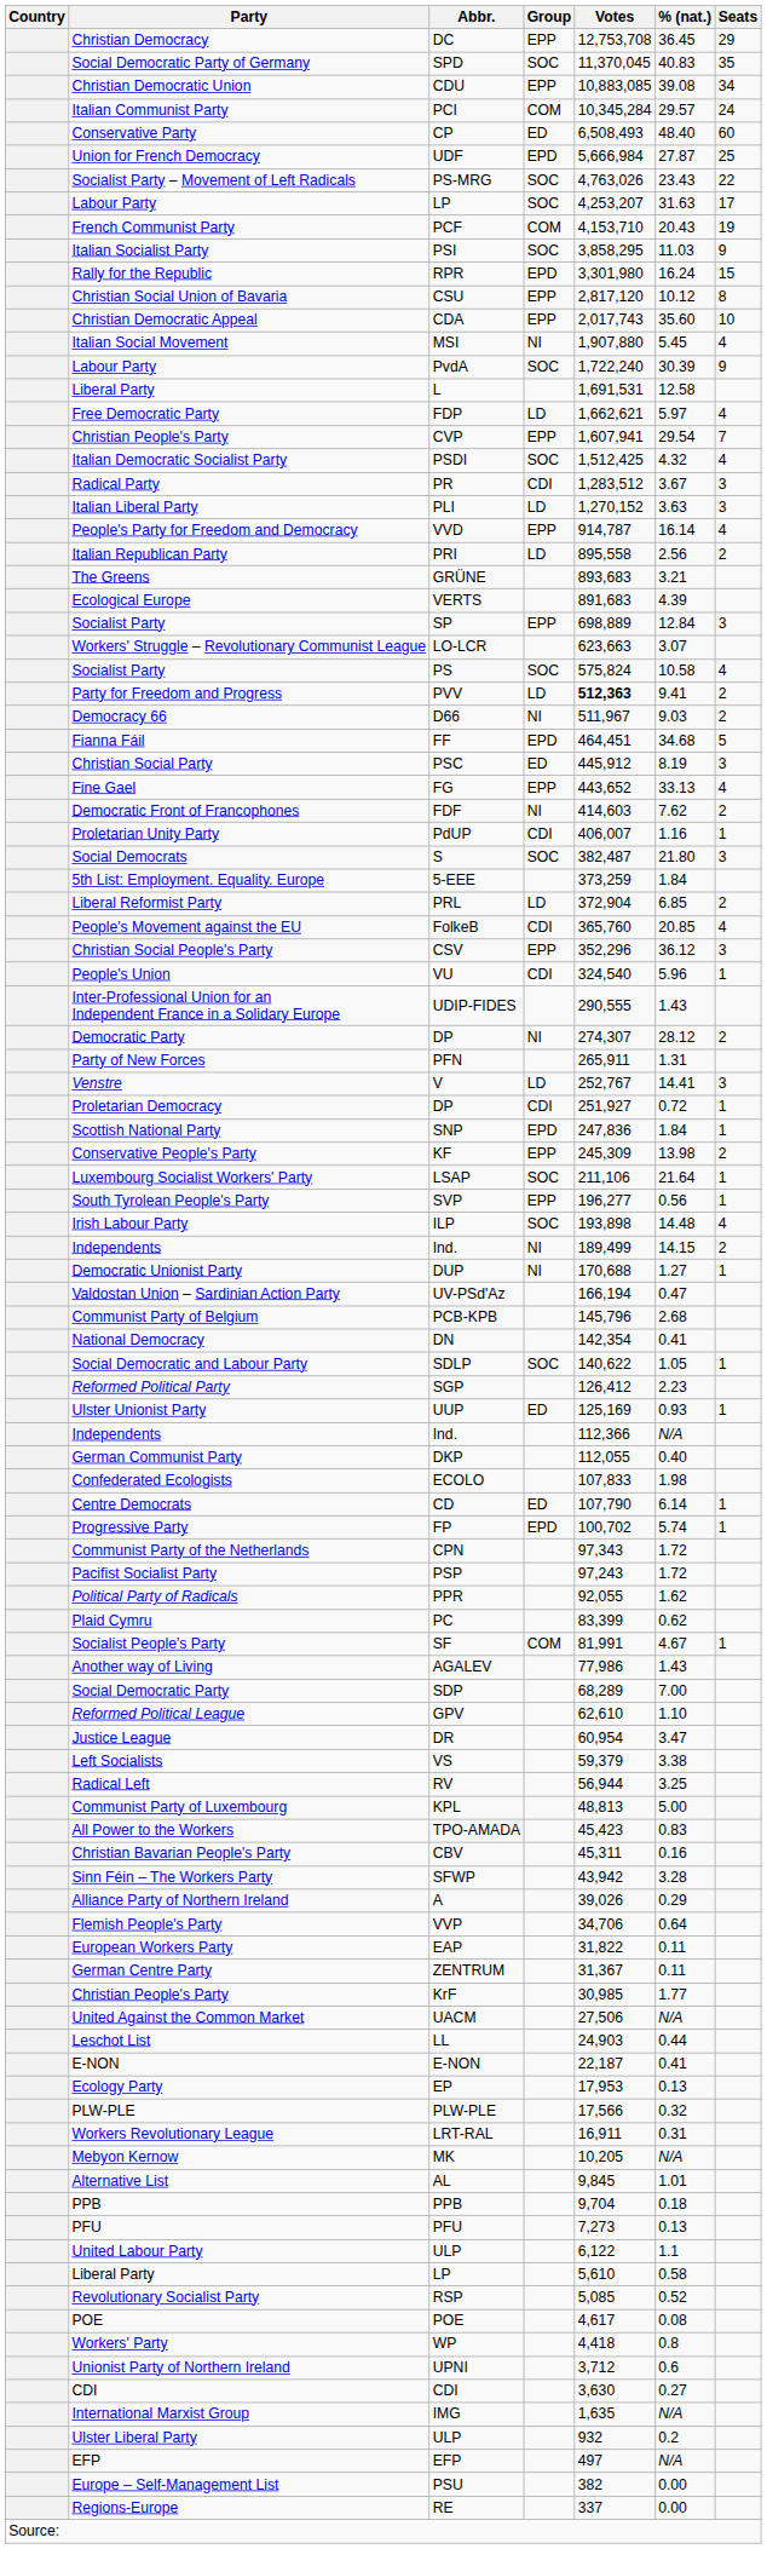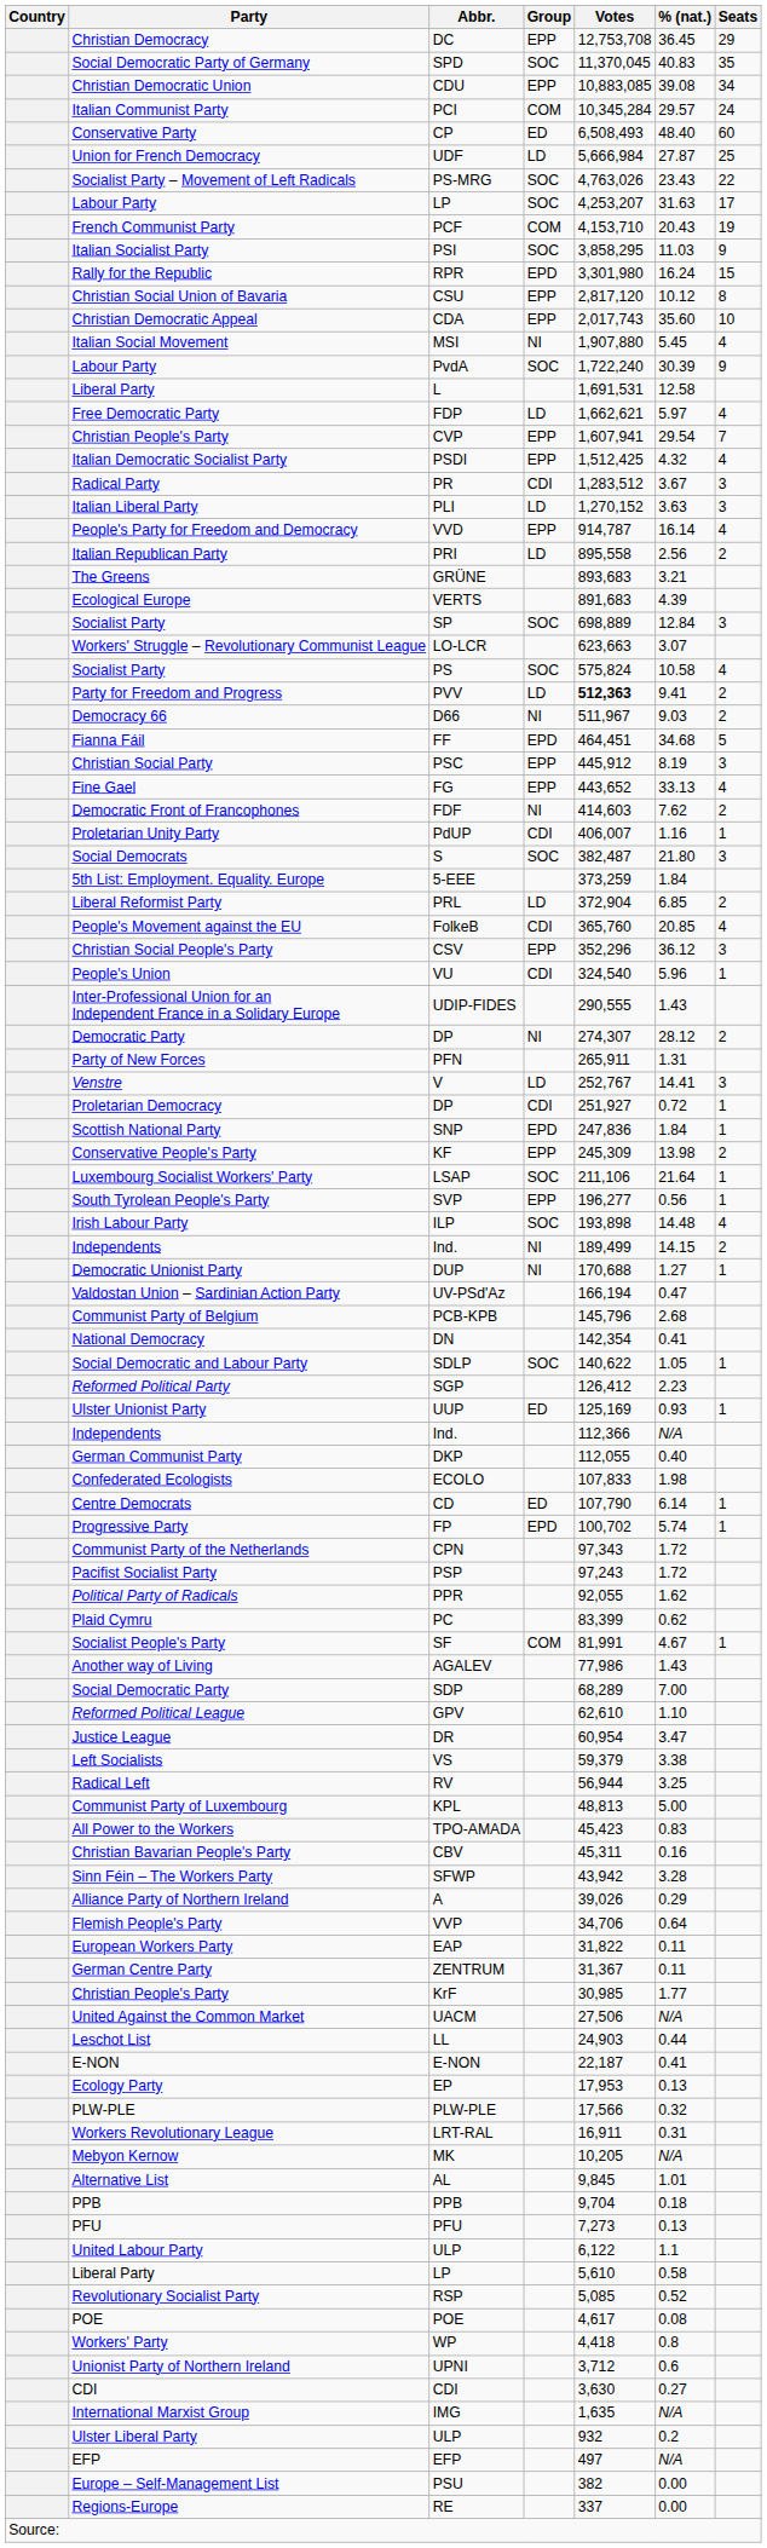 <table class="sortable wikitable">
 <tr>
 <th>Country</th>
 <th>Party</th>
 <th>Abbr.</th>
 <th>Group</th>
 <th>Votes</th>
 <th>% (nat.)</th>
 <th>Seats</th>
 </tr>
 <tr>
 <th style="text-align:left;"></th>
 <td><a href='#'>Christian Democracy</a></td>
 <td>DC</td>
 <td>EPP</td>
 <td>12,753,708</td>
 <td>36.45</td>
 <td>29</td>
 </tr>
 <tr>
 <th style="text-align:left;"></th>
 <td><a href='#'>Social Democratic Party of Germany</a></td>
 <td>SPD</td>
 <td>SOC</td>
 <td>11,370,045</td>
 <td>40.83</td>
 <td>35</td>
 </tr>
 <tr>
 <th style="text-align:left;"></th>
 <td><a href='#'>Christian Democratic Union</a></td>
 <td>CDU</td>
 <td>EPP</td>
 <td>10,883,085</td>
 <td>39.08</td>
 <td>34</td>
 </tr>
 <tr>
 <th style="text-align:left;"></th>
 <td><a href='#'>Italian Communist Party</a></td>
 <td>PCI</td>
 <td>COM</td>
 <td>10,345,284</td>
 <td>29.57</td>
 <td>24</td>
 </tr>
 <tr>
 <th style="text-align:left;"></th>
 <td><a href='#'>Conservative Party</a></td>
 <td>CP</td>
 <td>ED</td>
 <td>6,508,493</td>
 <td>48.40</td>
 <td>60</td>
 </tr>
 <tr>
 <th style="text-align:left;"></th>
 <td><a href='#'>Union for French Democracy</a></td>
 <td>UDF</td>
-<td>EPD</td>
+<td>LD</td>
 <td>5,666,984</td>
 <td>27.87</td>
 <td>25</td>
 </tr>
 <tr>
 <th style="text-align:left;"></th>
 <td><a href='#'>Socialist Party</a> – <a href='#'>Movement of Left Radicals</a></td>
 <td>PS-MRG</td>
 <td>SOC</td>
 <td>4,763,026</td>
 <td>23.43</td>
 <td>22</td>
 </tr>
 <tr>
 <th style="text-align:left;"></th>
 <td><a href='#'>Labour Party</a></td>
 <td>LP</td>
 <td>SOC</td>
 <td>4,253,207</td>
 <td>31.63</td>
 <td>17</td>
 </tr>
 <tr>
 <th style="text-align:left;"></th>
 <td><a href='#'>French Communist Party</a></td>
 <td>PCF</td>
 <td>COM</td>
 <td>4,153,710</td>
 <td>20.43</td>
 <td>19</td>
 </tr>
 <tr>
 <th style="text-align:left;"></th>
 <td><a href='#'>Italian Socialist Party</a></td>
 <td>PSI</td>
 <td>SOC</td>
 <td>3,858,295</td>
 <td>11.03</td>
 <td>9</td>
 </tr>
 <tr>
 <th style="text-align:left;"></th>
 <td><a href='#'>Rally for the Republic</a></td>
 <td>RPR</td>
 <td>EPD</td>
 <td>3,301,980</td>
 <td>16.24</td>
 <td>15</td>
 </tr>
 <tr>
 <th style="text-align:left;"></th>
 <td><a href='#'>Christian Social Union of Bavaria</a></td>
 <td>CSU</td>
 <td>EPP</td>
 <td>2,817,120</td>
 <td>10.12</td>
 <td>8</td>
 </tr>
 <tr>
 <th style="text-align:left;"></th>
 <td><a href='#'>Christian Democratic Appeal</a></td>
 <td>CDA</td>
 <td>EPP</td>
 <td>2,017,743</td>
 <td>35.60</td>
 <td>10</td>
 </tr>
 <tr>
 <th style="text-align:left;"></th>
 <td><a href='#'>Italian Social Movement</a></td>
 <td>MSI</td>
 <td>NI</td>
 <td>1,907,880</td>
 <td>5.45</td>
 <td>4</td>
 </tr>
 <tr>
 <th style="text-align:left;"></th>
 <td><a href='#'>Labour Party</a></td>
 <td>PvdA</td>
 <td>SOC</td>
 <td>1,722,240</td>
 <td>30.39</td>
 <td>9</td>
 </tr>
 <tr>
 <th style="text-align:left;"></th>
 <td><a href='#'>Liberal Party</a></td>
 <td>L</td>
 <td></td>
 <td>1,691,531</td>
 <td>12.58</td>
 <td></td>
 </tr>
 <tr>
 <th style="text-align:left;"></th>
 <td><a href='#'>Free Democratic Party</a></td>
 <td>FDP</td>
 <td>LD</td>
 <td>1,662,621</td>
 <td>5.97</td>
 <td>4</td>
 </tr>
 <tr>
 <th style="text-align:left;"></th>
 <td><a href='#'>Christian People's Party</a></td>
 <td>CVP</td>
 <td>EPP</td>
 <td>1,607,941</td>
 <td>29.54</td>
 <td>7</td>
 </tr>
 <tr>
 <th style="text-align:left;"></th>
 <td><a href='#'>Italian Democratic Socialist Party</a></td>
 <td>PSDI</td>
-<td>SOC</td>
+<td>EPP</td>
 <td>1,512,425</td>
 <td>4.32</td>
 <td>4</td>
 </tr>
 <tr>
 <th style="text-align:left;"></th>
 <td><a href='#'>Radical Party</a></td>
 <td>PR</td>
 <td>CDI</td>
 <td>1,283,512</td>
 <td>3.67</td>
 <td>3</td>
 </tr>
 <tr>
 <th style="text-align:left;"></th>
 <td><a href='#'>Italian Liberal Party</a></td>
 <td>PLI</td>
 <td>LD</td>
 <td>1,270,152</td>
 <td>3.63</td>
 <td>3</td>
 </tr>
 <tr>
 <th style="text-align:left;"></th>
 <td><a href='#'>People's Party for Freedom and Democracy</a></td>
 <td>VVD</td>
 <td>EPP</td>
 <td>914,787</td>
 <td>16.14</td>
 <td>4</td>
 </tr>
 <tr>
 <th style="text-align:left;"></th>
 <td><a href='#'>Italian Republican Party</a></td>
 <td>PRI</td>
 <td>LD</td>
 <td>895,558</td>
 <td>2.56</td>
 <td>2</td>
 </tr>
 <tr>
 <th style="text-align:left;"></th>
 <td><a href='#'>The Greens</a></td>
 <td>GRÜNE</td>
 <td></td>
 <td>893,683</td>
 <td>3.21</td>
 <td></td>
 </tr>
 <tr>
 <th style="text-align:left;"></th>
 <td><a href='#'>Ecological Europe</a></td>
 <td>VERTS</td>
 <td></td>
 <td>891,683</td>
 <td>4.39</td>
 <td></td>
 </tr>
 <tr>
 <th style="text-align:left;"></th>
 <td><a href='#'>Socialist Party</a></td>
 <td>SP</td>
-<td>EPP</td>
+<td>SOC</td>
 <td>698,889</td>
 <td>12.84</td>
 <td>3</td>
 </tr>
 <tr>
 <th style="text-align:left;"></th>
 <td><a href='#'>Workers' Struggle</a> – <a href='#'>Revolutionary Communist League</a></td>
 <td>LO-LCR</td>
 <td></td>
 <td>623,663</td>
 <td>3.07</td>
 <td></td>
 </tr>
 <tr>
 <th style="text-align:left;"></th>
 <td><a href='#'>Socialist Party</a></td>
 <td>PS</td>
 <td>SOC</td>
 <td>575,824</td>
 <td>10.58</td>
 <td>4</td>
 </tr>
 <tr>
 <th style="text-align:left;"></th>
 <td><a href='#'>Party for Freedom and Progress</a></td>
 <td>PVV</td>
 <td>LD</td>
 <td><strong>512,363</strong></td>
 <td>9.41</td>
 <td>2</td>
 </tr>
 <tr>
 <th style="text-align:left;"></th>
 <td><a href='#'>Democracy 66</a></td>
 <td>D66</td>
 <td>NI</td>
 <td>511,967</td>
 <td>9.03</td>
 <td>2</td>
 </tr>
 <tr>
 <th style="text-align:left;"></th>
 <td><a href='#'>Fianna Fáil</a></td>
 <td>FF</td>
 <td>EPD</td>
 <td>464,451</td>
 <td>34.68</td>
 <td>5</td>
 </tr>
 <tr>
 <th style="text-align:left;"></th>
 <td><a href='#'>Christian Social Party</a></td>
 <td>PSC</td>
-<td>ED</td>
+<td>EPP</td>
 <td>445,912</td>
 <td>8.19</td>
 <td>3</td>
 </tr>
 <tr>
 <th style="text-align:left;"></th>
 <td><a href='#'>Fine Gael</a></td>
 <td>FG</td>
 <td>EPP</td>
 <td>443,652</td>
 <td>33.13</td>
 <td>4</td>
 </tr>
 <tr>
 <th style="text-align:left;"></th>
 <td><a href='#'>Democratic Front of Francophones</a></td>
 <td>FDF</td>
 <td>NI</td>
 <td>414,603</td>
 <td>7.62</td>
 <td>2</td>
 </tr>
 <tr>
 <th style="text-align:left;"></th>
 <td><a href='#'>Proletarian Unity Party</a></td>
 <td>PdUP</td>
 <td>CDI</td>
 <td>406,007</td>
 <td>1.16</td>
 <td>1</td>
 </tr>
 <tr>
 <th style="text-align:left;"></th>
 <td><a href='#'>Social Democrats</a></td>
 <td>S</td>
 <td>SOC</td>
 <td>382,487</td>
 <td>21.80</td>
 <td>3</td>
 </tr>
 <tr>
 <th style="text-align:left;"></th>
 <td><a href='#'>5th List: Employment. Equality. Europe</a></td>
 <td>5-EEE</td>
 <td></td>
 <td>373,259</td>
 <td>1.84</td>
 <td></td>
 </tr>
 <tr>
 <th style="text-align:left;"></th>
 <td><a href='#'>Liberal Reformist Party</a></td>
 <td>PRL</td>
 <td>LD</td>
 <td>372,904</td>
 <td>6.85</td>
 <td>2</td>
 </tr>
 <tr>
 <th style="text-align:left;"></th>
 <td><a href='#'>People's Movement against the EU</a></td>
 <td>FolkeB</td>
 <td>CDI</td>
 <td>365,760</td>
 <td>20.85</td>
 <td>4</td>
 </tr>
 <tr>
 <th style="text-align:left;"></th>
 <td><a href='#'>Christian Social People's Party</a></td>
 <td>CSV</td>
 <td>EPP</td>
 <td>352,296</td>
 <td>36.12</td>
 <td>3</td>
 </tr>
 <tr>
 <th style="text-align:left;"></th>
 <td><a href='#'>People's Union</a></td>
 <td>VU</td>
 <td>CDI</td>
 <td>324,540</td>
 <td>5.96</td>
 <td>1</td>
 </tr>
 <tr>
 <th style="text-align:left;"></th>
 <td><a href='#'>Inter-Professional Union for an<br>Independent France in a Solidary Europe</a></td>
 <td>UDIP-FIDES</td>
 <td></td>
 <td>290,555</td>
 <td>1.43</td>
 <td></td>
 </tr>
 <tr>
 <th style="text-align:left;"></th>
 <td><a href='#'>Democratic Party</a></td>
 <td>DP</td>
 <td>NI</td>
 <td>274,307</td>
 <td>28.12</td>
 <td>2</td>
 </tr>
 <tr>
 <th style="text-align:left;"></th>
 <td><a href='#'>Party of New Forces</a></td>
 <td>PFN</td>
 <td></td>
 <td>265,911</td>
 <td>1.31</td>
 <td></td>
 </tr>
 <tr>
 <th style="text-align:left;"></th>
 <td><em><a href='#'>Venstre</a></em></td>
 <td>V</td>
 <td>LD</td>
 <td>252,767</td>
 <td>14.41</td>
 <td>3</td>
 </tr>
 <tr>
 <th style="text-align:left;"></th>
 <td><a href='#'>Proletarian Democracy</a></td>
 <td>DP</td>
 <td>CDI</td>
 <td>251,927</td>
 <td>0.72</td>
 <td>1</td>
 </tr>
 <tr>
 <th style="text-align:left;"></th>
 <td><a href='#'>Scottish National Party</a></td>
 <td>SNP</td>
 <td>EPD</td>
 <td>247,836</td>
 <td>1.84</td>
 <td>1</td>
 </tr>
 <tr>
 <th style="text-align:left;"></th>
 <td><a href='#'>Conservative People's Party</a></td>
 <td>KF</td>
 <td>EPP</td>
 <td>245,309</td>
 <td>13.98</td>
 <td>2</td>
 </tr>
 <tr>
 <th style="text-align:left;"></th>
 <td><a href='#'>Luxembourg Socialist Workers' Party</a></td>
 <td>LSAP</td>
 <td>SOC</td>
 <td>211,106</td>
 <td>21.64</td>
 <td>1</td>
 </tr>
 <tr>
 <th style="text-align:left;"></th>
 <td><a href='#'>South Tyrolean People's Party</a></td>
 <td>SVP</td>
 <td>EPP</td>
 <td>196,277</td>
 <td>0.56</td>
 <td>1</td>
 </tr>
 <tr>
 <th style="text-align:left;"></th>
 <td><a href='#'>Irish Labour Party</a></td>
 <td>ILP</td>
 <td>SOC</td>
 <td>193,898</td>
 <td>14.48</td>
 <td>4</td>
 </tr>
 <tr>
 <th style="text-align:left;"></th>
 <td><a href='#'>Independents</a></td>
 <td>Ind.</td>
 <td>NI</td>
 <td>189,499</td>
 <td>14.15</td>
 <td>2</td>
 </tr>
 <tr>
 <th style="text-align:left;"></th>
 <td><a href='#'>Democratic Unionist Party</a></td>
 <td>DUP</td>
 <td>NI</td>
 <td>170,688</td>
 <td>1.27</td>
 <td>1</td>
 </tr>
 <tr>
 <th style="text-align:left;"></th>
 <td><a href='#'>Valdostan Union</a> – <a href='#'>Sardinian Action Party</a></td>
 <td>UV-PSd'Az</td>
 <td></td>
 <td>166,194</td>
 <td>0.47</td>
 <td></td>
 </tr>
 <tr>
 <th style="text-align:left;"></th>
 <td><a href='#'>Communist Party of Belgium</a></td>
 <td>PCB-KPB</td>
 <td></td>
 <td>145,796</td>
 <td>2.68</td>
 <td></td>
 </tr>
 <tr>
 <th style="text-align:left;"></th>
 <td><a href='#'>National Democracy</a></td>
 <td>DN</td>
 <td></td>
 <td>142,354</td>
 <td>0.41</td>
 <td></td>
 </tr>
 <tr>
 <th style="text-align:left;"></th>
 <td><a href='#'>Social Democratic and Labour Party</a></td>
 <td>SDLP</td>
 <td>SOC</td>
 <td>140,622</td>
 <td>1.05</td>
 <td>1</td>
 </tr>
 <tr>
 <th style="text-align:left;"></th>
 <td><em><a href='#'>Reformed Political Party</a></em></td>
 <td>SGP</td>
 <td></td>
 <td>126,412</td>
 <td>2.23</td>
 <td></td>
 </tr>
 <tr>
 <th style="text-align:left;"></th>
 <td><a href='#'>Ulster Unionist Party</a></td>
 <td>UUP</td>
 <td>ED</td>
 <td>125,169</td>
 <td>0.93</td>
 <td>1</td>
 </tr>
 <tr>
 <th style="text-align:left;"></th>
 <td><a href='#'>Independents</a></td>
 <td>Ind.</td>
 <td></td>
 <td>112,366</td>
 <td><em>N/A</em></td>
 <td></td>
 </tr>
 <tr>
 <th style="text-align:left;"></th>
 <td><a href='#'>German Communist Party</a></td>
 <td>DKP</td>
 <td></td>
 <td>112,055</td>
 <td>0.40</td>
 <td></td>
 </tr>
 <tr>
 <th style="text-align:left;"></th>
 <td><a href='#'>Confederated Ecologists</a></td>
 <td>ECOLO</td>
 <td></td>
 <td>107,833</td>
 <td>1.98</td>
 <td></td>
 </tr>
 <tr>
 <th style="text-align:left;"></th>
 <td><a href='#'>Centre Democrats</a></td>
 <td>CD</td>
 <td>ED</td>
 <td>107,790</td>
 <td>6.14</td>
 <td>1</td>
 </tr>
 <tr>
 <th style="text-align:left;"></th>
 <td><a href='#'>Progressive Party</a></td>
 <td>FP</td>
 <td>EPD</td>
 <td>100,702</td>
 <td>5.74</td>
 <td>1</td>
 </tr>
 <tr>
 <th style="text-align:left;"></th>
 <td><a href='#'>Communist Party of the Netherlands</a></td>
 <td>CPN</td>
 <td></td>
 <td>97,343</td>
 <td>1.72</td>
 <td></td>
 </tr>
 <tr>
 <th style="text-align:left;"></th>
 <td><a href='#'>Pacifist Socialist Party</a></td>
 <td>PSP</td>
 <td></td>
 <td>97,243</td>
 <td>1.72</td>
 <td></td>
 </tr>
 <tr>
 <th style="text-align:left;"></th>
 <td><em><a href='#'>Political Party of Radicals</a></em></td>
 <td>PPR</td>
 <td></td>
 <td>92,055</td>
 <td>1.62</td>
 <td></td>
 </tr>
 <tr>
 <th style="text-align:left;"></th>
 <td><a href='#'>Plaid Cymru</a></td>
 <td>PC</td>
 <td></td>
 <td>83,399</td>
 <td>0.62</td>
 <td></td>
 </tr>
 <tr>
 <th style="text-align:left;"></th>
 <td><a href='#'>Socialist People's Party</a></td>
 <td>SF</td>
 <td>COM</td>
 <td>81,991</td>
 <td>4.67</td>
 <td>1</td>
 </tr>
 <tr>
 <th style="text-align:left;"></th>
 <td><a href='#'>Another way of Living</a></td>
 <td>AGALEV</td>
 <td></td>
 <td>77,986</td>
 <td>1.43</td>
 <td></td>
 </tr>
 <tr>
 <th style="text-align:left;"></th>
 <td><a href='#'>Social Democratic Party</a></td>
 <td>SDP</td>
 <td></td>
 <td>68,289</td>
 <td>7.00</td>
 <td></td>
 </tr>
 <tr>
 <th style="text-align:left;"></th>
 <td><em><a href='#'>Reformed Political League</a></em></td>
 <td>GPV</td>
 <td></td>
 <td>62,610</td>
 <td>1.10</td>
 <td></td>
 </tr>
 <tr>
 <th style="text-align:left;"></th>
 <td><a href='#'>Justice League</a></td>
 <td>DR</td>
 <td></td>
 <td>60,954</td>
 <td>3.47</td>
 <td></td>
 </tr>
 <tr>
 <th style="text-align:left;"></th>
 <td><a href='#'>Left Socialists</a></td>
 <td>VS</td>
 <td></td>
 <td>59,379</td>
 <td>3.38</td>
 <td></td>
 </tr>
 <tr>
 <th style="text-align:left;"></th>
 <td><a href='#'>Radical Left</a></td>
 <td>RV</td>
 <td></td>
 <td>56,944</td>
 <td>3.25</td>
 <td></td>
 </tr>
 <tr>
 <th style="text-align:left;"></th>
 <td><a href='#'>Communist Party of Luxembourg</a></td>
 <td>KPL</td>
 <td></td>
 <td>48,813</td>
 <td>5.00</td>
 <td></td>
 </tr>
 <tr>
 <th style="text-align:left;"></th>
 <td><a href='#'>All Power to the Workers</a></td>
 <td>TPO-AMADA</td>
 <td></td>
 <td>45,423</td>
 <td>0.83</td>
 <td></td>
 </tr>
 <tr>
 <th style="text-align:left;"></th>
 <td><a href='#'>Christian Bavarian People's Party</a></td>
 <td>CBV</td>
 <td></td>
 <td>45,311</td>
 <td>0.16</td>
 <td></td>
 </tr>
 <tr>
 <th style="text-align:left;"></th>
 <td><a href='#'>Sinn Féin – The Workers Party</a></td>
 <td>SFWP</td>
 <td></td>
 <td>43,942</td>
 <td>3.28</td>
 <td></td>
 </tr>
 <tr>
 <th style="text-align:left;"></th>
 <td><a href='#'>Alliance Party of Northern Ireland</a></td>
 <td>A</td>
 <td></td>
 <td>39,026</td>
 <td>0.29</td>
 <td></td>
 </tr>
 <tr>
 <th style="text-align:left;"></th>
 <td><a href='#'>Flemish People's Party</a></td>
 <td>VVP</td>
 <td></td>
 <td>34,706</td>
 <td>0.64</td>
 <td></td>
 </tr>
 <tr>
 <th style="text-align:left;"></th>
 <td><a href='#'>European Workers Party</a></td>
 <td>EAP</td>
 <td></td>
 <td>31,822</td>
 <td>0.11</td>
 <td></td>
 </tr>
 <tr>
 <th style="text-align:left;"></th>
 <td><a href='#'>German Centre Party</a></td>
 <td>ZENTRUM</td>
 <td></td>
 <td>31,367</td>
 <td>0.11</td>
 <td></td>
 </tr>
 <tr>
 <th style="text-align:left;"></th>
 <td><a href='#'>Christian People's Party</a></td>
 <td>KrF</td>
 <td></td>
 <td>30,985</td>
 <td>1.77</td>
 <td></td>
 </tr>
 <tr>
 <th style="text-align:left;"></th>
 <td><a href='#'>United Against the Common Market</a></td>
 <td>UACM</td>
 <td></td>
 <td>27,506</td>
 <td><em>N/A</em></td>
 <td></td>
 </tr>
 <tr>
 <th style="text-align:left;"></th>
 <td><a href='#'>Leschot List</a></td>
 <td>LL</td>
 <td></td>
 <td>24,903</td>
 <td>0.44</td>
 <td></td>
 </tr>
 <tr>
 <th style="text-align:left;"></th>
 <td>E-NON</td>
 <td>E-NON</td>
 <td></td>
 <td>22,187</td>
 <td>0.41</td>
 <td></td>
 </tr>
 <tr>
 <th style="text-align:left;"></th>
 <td><a href='#'>Ecology Party</a></td>
 <td>EP</td>
 <td></td>
 <td>17,953</td>
 <td>0.13</td>
 <td></td>
 </tr>
 <tr>
 <th style="text-align:left;"></th>
 <td>PLW-PLE</td>
 <td>PLW-PLE</td>
 <td></td>
 <td>17,566</td>
 <td>0.32</td>
 <td></td>
 </tr>
 <tr>
 <th style="text-align:left;"></th>
 <td><a href='#'>Workers Revolutionary League</a></td>
 <td>LRT-RAL</td>
 <td></td>
 <td>16,911</td>
 <td>0.31</td>
 <td></td>
 </tr>
 <tr>
 <th style="text-align:left;"></th>
 <td><a href='#'>Mebyon Kernow</a></td>
 <td>MK</td>
 <td></td>
 <td>10,205</td>
 <td><em>N/A</em></td>
 <td></td>
 </tr>
 <tr>
 <th style="text-align:left;"></th>
 <td><a href='#'>Alternative List</a></td>
 <td>AL</td>
 <td></td>
 <td>9,845</td>
 <td>1.01</td>
 <td></td>
 </tr>
 <tr>
 <th style="text-align:left;"></th>
 <td>PPB</td>
 <td>PPB</td>
 <td></td>
 <td>9,704</td>
 <td>0.18</td>
 <td></td>
 </tr>
 <tr>
 <th style="text-align:left;"></th>
 <td>PFU</td>
 <td>PFU</td>
 <td></td>
 <td>7,273</td>
 <td>0.13</td>
 <td></td>
 </tr>
 <tr>
 <th style="text-align:left;"></th>
 <td><a href='#'>United Labour Party</a></td>
 <td>ULP</td>
 <td></td>
 <td>6,122</td>
 <td>1.1</td>
 <td></td>
 </tr>
 <tr>
 <th style="text-align:left;"></th>
 <td>Liberal Party</td>
 <td>LP</td>
 <td></td>
 <td>5,610</td>
 <td>0.58</td>
 <td></td>
 </tr>
 <tr>
 <th style="text-align:left;"></th>
 <td><a href='#'>Revolutionary Socialist Party</a></td>
 <td>RSP</td>
 <td></td>
 <td>5,085</td>
 <td>0.52</td>
 <td></td>
 </tr>
 <tr>
 <th style="text-align:left;"></th>
 <td>POE</td>
 <td>POE</td>
 <td></td>
 <td>4,617</td>
 <td>0.08</td>
 <td></td>
 </tr>
 <tr>
 <th style="text-align:left;"></th>
 <td><a href='#'>Workers' Party</a></td>
 <td>WP</td>
 <td></td>
 <td>4,418</td>
 <td>0.8</td>
 <td></td>
 </tr>
 <tr>
 <th style="text-align:left;"></th>
 <td><a href='#'>Unionist Party of Northern Ireland</a></td>
 <td>UPNI</td>
 <td></td>
 <td>3,712</td>
 <td>0.6</td>
 <td></td>
 </tr>
 <tr>
 <th style="text-align:left;"></th>
 <td>CDI</td>
 <td>CDI</td>
 <td></td>
 <td>3,630</td>
 <td>0.27</td>
 <td></td>
 </tr>
 <tr>
 <th style="text-align:left;"></th>
 <td><a href='#'>International Marxist Group</a></td>
 <td>IMG</td>
 <td></td>
 <td>1,635</td>
 <td><em>N/A</em></td>
 <td></td>
 </tr>
 <tr>
 <th style="text-align:left;"></th>
 <td><a href='#'>Ulster Liberal Party</a></td>
 <td>ULP</td>
 <td></td>
 <td>932</td>
 <td>0.2</td>
 <td></td>
 </tr>
 <tr>
 <th style="text-align:left;"></th>
 <td>EFP</td>
 <td>EFP</td>
 <td></td>
 <td>497</td>
 <td><em>N/A</em></td>
 <td></td>
 </tr>
 <tr>
 <th style="text-align:left;"></th>
 <td><a href='#'>Europe – Self-Management List</a></td>
 <td>PSU</td>
 <td></td>
 <td>382</td>
 <td>0.00</td>
 <td></td>
 </tr>
 <tr>
 <th style="text-align:left;"></th>
 <td><a href='#'>Regions-Europe</a></td>
 <td>RE</td>
 <td></td>
 <td>337</td>
 <td>0.00</td>
 <td></td>
 </tr>
 <tr>
 <td colspan=7>Source:</td>
 </tr>
 </table>
